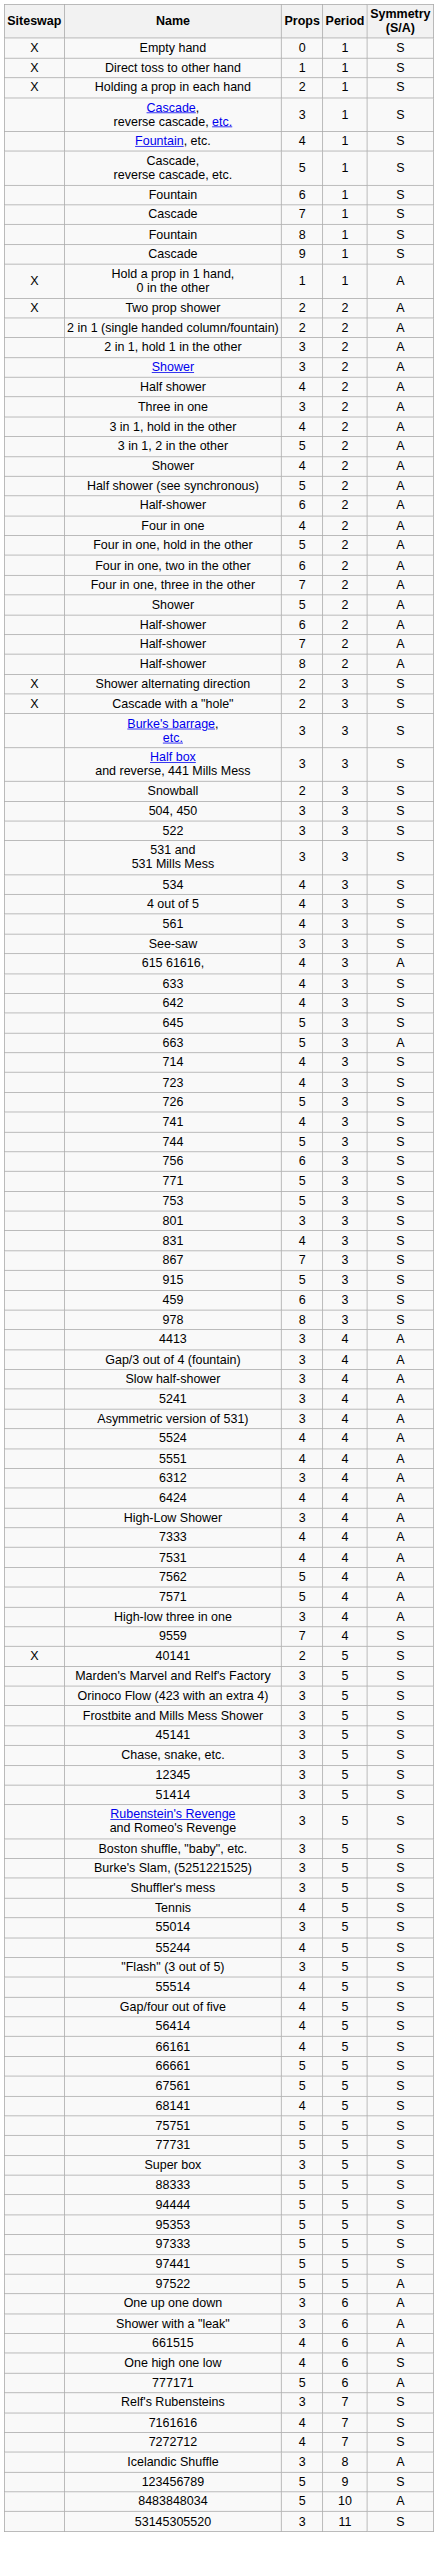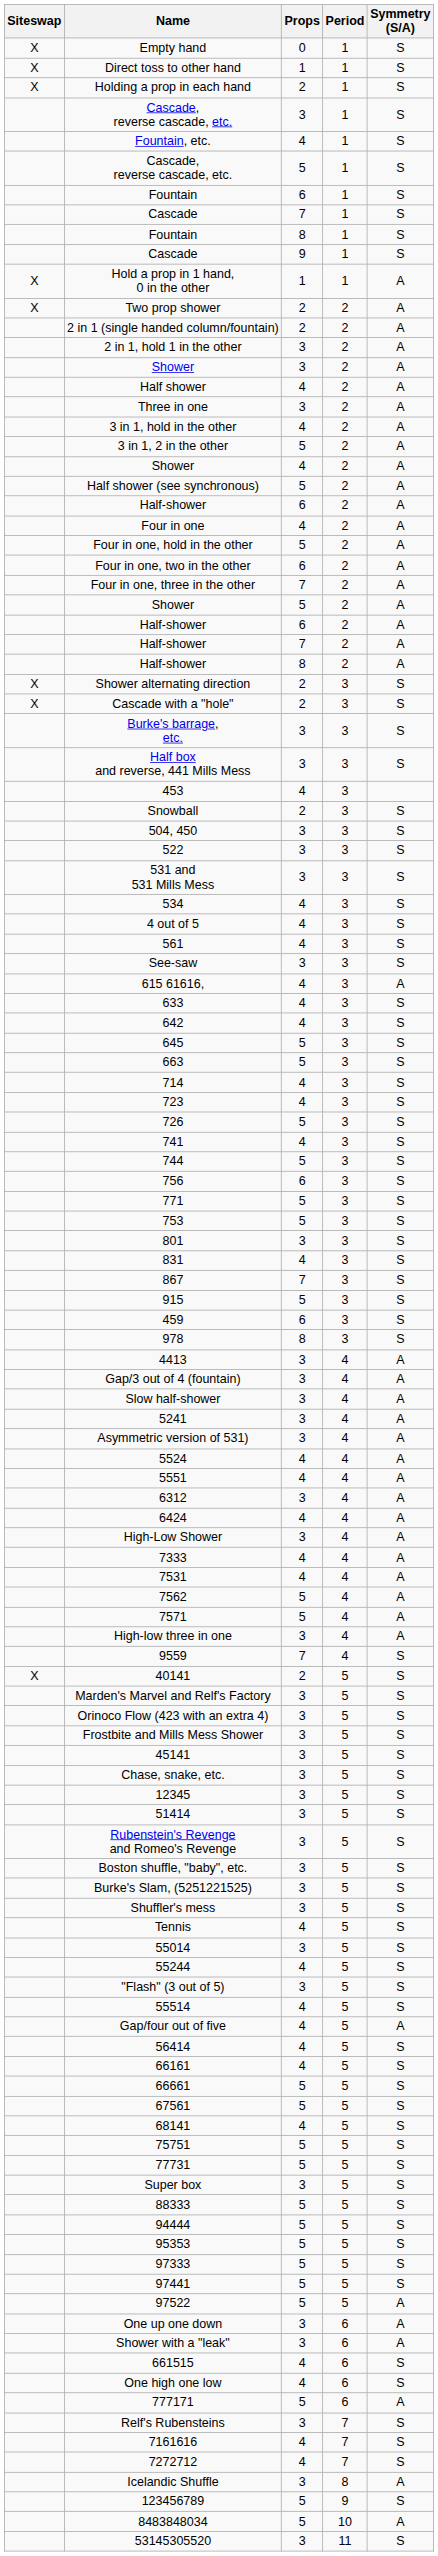 <table class="wikitable sortable" style="font-size:100%;text-align:center;">
 <tr>
 <th>Siteswap</th>
 <th>Name</th>
 <th>Props</th>
 <th>Period</th>
 <th>Symmetry<br> (S/A)</th>
 </tr>
 <tr>
 <td>X</td>
 <td>Empty hand</td>
 <td>0</td>
 <td>1</td>
 <td>S</td>
 </tr>
 <tr>
 <td>X</td>
 <td>Direct toss to other hand</td>
 <td>1</td>
 <td>1</td>
 <td>S</td>
 </tr>
 <tr>
 <td>X</td>
 <td>Holding a prop in each hand</td>
 <td>2</td>
 <td>1</td>
 <td>S</td>
 </tr>
 <tr>
 <td></td>
 <td><a href='#'>Cascade</a>, <br> reverse cascade, <a href='#'>etc.</a></td>
 <td>3</td>
 <td>1</td>
 <td>S</td>
 </tr>
 <tr>
 <td></td>
 <td><a href='#'>Fountain</a>, etc.</td>
 <td>4</td>
 <td>1</td>
 <td>S</td>
 </tr>
 <tr>
 <td></td>
 <td>Cascade, <br>reverse cascade, etc.</td>
 <td>5</td>
 <td>1</td>
 <td>S</td>
 </tr>
 <tr>
 <td></td>
 <td>Fountain</td>
 <td>6</td>
 <td>1</td>
 <td>S</td>
 </tr>
 <tr>
 <td></td>
 <td>Cascade</td>
 <td>7</td>
 <td>1</td>
 <td>S</td>
 </tr>
 <tr>
 <td></td>
 <td>Fountain</td>
 <td>8</td>
 <td>1</td>
 <td>S</td>
 </tr>
 <tr>
 <td></td>
 <td>Cascade</td>
 <td>9</td>
 <td>1</td>
 <td>S</td>
 </tr>
 <tr>
 <td>X</td>
 <td>Hold a prop in 1 hand,<br> 0 in the other</td>
 <td>1</td>
 <td>1</td>
 <td>A</td>
 </tr>
 <tr>
 <td>X</td>
 <td>Two prop shower</td>
 <td>2</td>
 <td>2</td>
 <td>A</td>
 </tr>
 <tr>
 <td></td>
 <td>2 in 1 (single handed column/fountain)</td>
 <td>2</td>
 <td>2</td>
 <td>A</td>
 </tr>
 <tr>
 <td></td>
 <td>2 in 1, hold 1 in the other</td>
 <td>3</td>
 <td>2</td>
 <td>A</td>
 </tr>
 <tr>
 <td></td>
 <td><a href='#'>Shower</a></td>
 <td>3</td>
 <td>2</td>
 <td>A</td>
 </tr>
 <tr>
 <td></td>
 <td>Half shower</td>
 <td>4</td>
 <td>2</td>
 <td>A</td>
 </tr>
 <tr>
 <td></td>
 <td>Three in one</td>
 <td>3</td>
 <td>2</td>
 <td>A</td>
 </tr>
 <tr>
 <td></td>
 <td>3 in 1, hold in the other</td>
 <td>4</td>
 <td>2</td>
 <td>A</td>
 </tr>
 <tr>
 <td></td>
 <td>3 in 1, 2 in the other</td>
 <td>5</td>
 <td>2</td>
 <td>A</td>
 </tr>
 <tr>
 <td></td>
 <td>Shower</td>
 <td>4</td>
 <td>2</td>
 <td>A</td>
 </tr>
 <tr>
 <td></td>
 <td>Half shower (see synchronous)</td>
 <td>5</td>
 <td>2</td>
 <td>A</td>
 </tr>
 <tr>
 <td></td>
 <td>Half-shower</td>
 <td>6</td>
 <td>2</td>
 <td>A</td>
 </tr>
 <tr>
 <td></td>
 <td>Four in one</td>
 <td>4</td>
 <td>2</td>
 <td>A</td>
 </tr>
 <tr>
 <td></td>
 <td>Four in one, hold in the other</td>
 <td>5</td>
 <td>2</td>
 <td>A</td>
 </tr>
 <tr>
 <td></td>
 <td>Four in one, two in the other</td>
 <td>6</td>
 <td>2</td>
 <td>A</td>
 </tr>
 <tr>
 <td></td>
 <td>Four in one, three in the other</td>
 <td>7</td>
 <td>2</td>
 <td>A</td>
 </tr>
 <tr>
 <td></td>
 <td>Shower</td>
 <td>5</td>
 <td>2</td>
 <td>A</td>
 </tr>
 <tr>
 <td></td>
 <td>Half-shower</td>
 <td>6</td>
 <td>2</td>
 <td>A</td>
 </tr>
 <tr>
 <td></td>
 <td>Half-shower</td>
 <td>7</td>
 <td>2</td>
 <td>A</td>
 </tr>
 <tr>
 <td></td>
 <td>Half-shower</td>
 <td>8</td>
 <td>2</td>
 <td>A</td>
 </tr>
 <tr>
 <td>X</td>
 <td>Shower alternating direction</td>
 <td>2</td>
 <td>3</td>
 <td>S</td>
 </tr>
 <tr>
 <td>X</td>
 <td>Cascade with a "hole"</td>
 <td>2</td>
 <td>3</td>
 <td>S</td>
 </tr>
 <tr>
 <td></td>
 <td><a href='#'>Burke's barrage</a>,<br> <a href='#'>etc.</a></td>
 <td>3</td>
 <td>3</td>
 <td>S</td>
 </tr>
 <tr>
 <td></td>
 <td><a href='#'>Half box</a> <br> and reverse, 441 Mills Mess</td>
 <td>3</td>
 <td>3</td>
 <td>S</td>
 </tr>
 <tr>
 <td></td>
+<td>453</td>
+<td>4</td>
+<td>3</td>
+<td></td>
+</tr>
+<tr>
+<td></td>
 <td>Snowball</td>
 <td>2</td>
 <td>3</td>
 <td>S</td>
 </tr>
 <tr>
 <td></td>
 <td>504, 450</td>
 <td>3</td>
 <td>3</td>
 <td>S</td>
 </tr>
 <tr>
 <td></td>
 <td>522</td>
 <td>3</td>
 <td>3</td>
 <td>S</td>
 </tr>
 <tr>
 <td></td>
 <td>531 and <br>531 Mills Mess</td>
 <td>3</td>
 <td>3</td>
 <td>S</td>
 </tr>
 <tr>
 <td></td>
 <td>534</td>
 <td>4</td>
 <td>3</td>
 <td>S</td>
 </tr>
 <tr>
 <td></td>
 <td>4 out of 5</td>
 <td>4</td>
 <td>3</td>
 <td>S</td>
 </tr>
 <tr>
 <td></td>
 <td>561</td>
 <td>4</td>
 <td>3</td>
 <td>S</td>
 </tr>
 <tr>
 <td></td>
 <td>See-saw</td>
 <td>3</td>
 <td>3</td>
 <td>S</td>
 </tr>
 <tr>
 <td></td>
 <td>615 61616,</td>
 <td>4</td>
 <td>3</td>
 <td>A</td>
 </tr>
 <tr>
 <td></td>
 <td>633</td>
 <td>4</td>
 <td>3</td>
 <td>S</td>
 </tr>
 <tr>
 <td></td>
 <td>642</td>
 <td>4</td>
 <td>3</td>
 <td>S</td>
 </tr>
 <tr>
 <td></td>
 <td>645</td>
 <td>5</td>
 <td>3</td>
 <td>S</td>
 </tr>
 <tr>
 <td></td>
 <td>663</td>
 <td>5</td>
 <td>3</td>
-<td>A</td>
+<td>S</td>
 </tr>
 <tr>
 <td></td>
 <td>714</td>
 <td>4</td>
 <td>3</td>
 <td>S</td>
 </tr>
 <tr>
 <td></td>
 <td>723</td>
 <td>4</td>
 <td>3</td>
 <td>S</td>
 </tr>
 <tr>
 <td></td>
 <td>726</td>
 <td>5</td>
 <td>3</td>
 <td>S</td>
 </tr>
 <tr>
 <td></td>
 <td>741</td>
 <td>4</td>
 <td>3</td>
 <td>S</td>
 </tr>
 <tr>
 <td></td>
 <td>744</td>
 <td>5</td>
 <td>3</td>
 <td>S</td>
 </tr>
 <tr>
 <td></td>
 <td>756</td>
 <td>6</td>
 <td>3</td>
 <td>S</td>
 </tr>
 <tr>
 <td></td>
 <td>771</td>
 <td>5</td>
 <td>3</td>
 <td>S</td>
 </tr>
 <tr>
 <td></td>
 <td>753</td>
 <td>5</td>
 <td>3</td>
 <td>S</td>
 </tr>
 <tr>
 <td></td>
 <td>801</td>
 <td>3</td>
 <td>3</td>
 <td>S</td>
 </tr>
 <tr>
 <td></td>
 <td>831</td>
 <td>4</td>
 <td>3</td>
 <td>S</td>
 </tr>
 <tr>
 <td></td>
 <td>867</td>
 <td>7</td>
 <td>3</td>
 <td>S</td>
 </tr>
 <tr>
 <td></td>
 <td>915</td>
 <td>5</td>
 <td>3</td>
 <td>S</td>
 </tr>
 <tr>
 <td></td>
 <td>459</td>
 <td>6</td>
 <td>3</td>
 <td>S</td>
 </tr>
 <tr>
 <td></td>
 <td>978</td>
 <td>8</td>
 <td>3</td>
 <td>S</td>
 </tr>
 <tr>
 <td></td>
 <td>4413</td>
 <td>3</td>
 <td>4</td>
 <td>A</td>
 </tr>
 <tr>
 <td></td>
 <td>Gap/3 out of 4 (fountain)</td>
 <td>3</td>
 <td>4</td>
 <td>A</td>
 </tr>
 <tr>
 <td></td>
 <td>Slow half-shower</td>
 <td>3</td>
 <td>4</td>
 <td>A</td>
 </tr>
 <tr>
 <td></td>
 <td>5241</td>
 <td>3</td>
 <td>4</td>
 <td>A</td>
 </tr>
 <tr>
 <td></td>
 <td>Asymmetric version of 531)</td>
 <td>3</td>
 <td>4</td>
 <td>A</td>
 </tr>
 <tr>
 <td></td>
 <td>5524</td>
 <td>4</td>
 <td>4</td>
 <td>A</td>
 </tr>
 <tr>
 <td></td>
 <td>5551</td>
 <td>4</td>
 <td>4</td>
 <td>A</td>
 </tr>
 <tr>
 <td></td>
 <td>6312</td>
 <td>3</td>
 <td>4</td>
 <td>A</td>
 </tr>
 <tr>
 <td></td>
 <td>6424</td>
 <td>4</td>
 <td>4</td>
 <td>A</td>
 </tr>
 <tr>
 <td></td>
 <td>High-Low Shower</td>
 <td>3</td>
 <td>4</td>
 <td>A</td>
 </tr>
 <tr>
 <td></td>
 <td>7333</td>
 <td>4</td>
 <td>4</td>
 <td>A</td>
 </tr>
 <tr>
 <td></td>
 <td>7531</td>
 <td>4</td>
 <td>4</td>
 <td>A</td>
 </tr>
 <tr>
 <td></td>
 <td>7562</td>
 <td>5</td>
 <td>4</td>
 <td>A</td>
 </tr>
 <tr>
 <td></td>
 <td>7571</td>
 <td>5</td>
 <td>4</td>
 <td>A</td>
 </tr>
 <tr>
 <td></td>
 <td>High-low three in one</td>
 <td>3</td>
 <td>4</td>
 <td>A</td>
 </tr>
 <tr>
 <td></td>
 <td>9559</td>
 <td>7</td>
 <td>4</td>
 <td>S</td>
 </tr>
 <tr>
 <td>X</td>
 <td>40141</td>
 <td>2</td>
 <td>5</td>
 <td>S</td>
 </tr>
 <tr>
 <td></td>
 <td>Marden's Marvel and Relf's Factory</td>
 <td>3</td>
 <td>5</td>
 <td>S</td>
 </tr>
 <tr>
 <td></td>
 <td>Orinoco Flow (423 with an extra 4)</td>
 <td>3</td>
 <td>5</td>
 <td>S</td>
 </tr>
 <tr>
 <td></td>
 <td>Frostbite and Mills Mess Shower</td>
 <td>3</td>
 <td>5</td>
 <td>S</td>
 </tr>
 <tr>
 <td></td>
 <td>45141</td>
 <td>3</td>
 <td>5</td>
 <td>S</td>
 </tr>
 <tr>
 <td></td>
 <td>Chase, snake, etc.</td>
 <td>3</td>
 <td>5</td>
 <td>S</td>
 </tr>
 <tr>
 <td></td>
 <td>12345</td>
 <td>3</td>
 <td>5</td>
 <td>S</td>
 </tr>
 <tr>
 <td></td>
 <td>51414</td>
 <td>3</td>
 <td>5</td>
 <td>S</td>
 </tr>
 <tr>
 <td></td>
 <td><a href='#'>Rubenstein's Revenge</a><br> and Romeo's Revenge</td>
 <td>3</td>
 <td>5</td>
 <td>S</td>
 </tr>
 <tr>
 <td></td>
 <td>Boston shuffle, "baby", etc.</td>
 <td>3</td>
 <td>5</td>
 <td>S</td>
 </tr>
 <tr>
 <td></td>
 <td>Burke's Slam, (5251221525)</td>
 <td>3</td>
 <td>5</td>
 <td>S</td>
 </tr>
 <tr>
 <td></td>
 <td>Shuffler's mess</td>
 <td>3</td>
 <td>5</td>
 <td>S</td>
 </tr>
 <tr>
 <td></td>
 <td>Tennis</td>
 <td>4</td>
 <td>5</td>
 <td>S</td>
 </tr>
 <tr>
 <td></td>
 <td>55014</td>
 <td>3</td>
 <td>5</td>
 <td>S</td>
 </tr>
 <tr>
 <td></td>
 <td>55244</td>
 <td>4</td>
 <td>5</td>
 <td>S</td>
 </tr>
 <tr>
 <td></td>
 <td>"Flash" (3 out of 5)</td>
 <td>3</td>
 <td>5</td>
 <td>S</td>
 </tr>
 <tr>
 <td></td>
 <td>55514</td>
 <td>4</td>
 <td>5</td>
 <td>S</td>
 </tr>
 <tr>
 <td></td>
 <td>Gap/four out of five</td>
 <td>4</td>
 <td>5</td>
-<td>S</td>
+<td>A</td>
 </tr>
 <tr>
 <td></td>
 <td>56414</td>
 <td>4</td>
 <td>5</td>
 <td>S</td>
 </tr>
 <tr>
 <td></td>
 <td>66161</td>
 <td>4</td>
 <td>5</td>
 <td>S</td>
 </tr>
 <tr>
 <td></td>
 <td>66661</td>
 <td>5</td>
 <td>5</td>
 <td>S</td>
 </tr>
 <tr>
 <td></td>
 <td>67561</td>
 <td>5</td>
 <td>5</td>
 <td>S</td>
 </tr>
 <tr>
 <td></td>
 <td>68141</td>
 <td>4</td>
 <td>5</td>
 <td>S</td>
 </tr>
 <tr>
 <td></td>
 <td>75751</td>
 <td>5</td>
 <td>5</td>
 <td>S</td>
 </tr>
 <tr>
 <td></td>
 <td>77731</td>
 <td>5</td>
 <td>5</td>
 <td>S</td>
 </tr>
 <tr>
 <td></td>
 <td>Super box</td>
 <td>3</td>
 <td>5</td>
 <td>S</td>
 </tr>
 <tr>
 <td></td>
 <td>88333</td>
 <td>5</td>
 <td>5</td>
 <td>S</td>
 </tr>
 <tr>
 <td></td>
 <td>94444</td>
 <td>5</td>
 <td>5</td>
 <td>S</td>
 </tr>
 <tr>
 <td></td>
 <td>95353</td>
 <td>5</td>
 <td>5</td>
 <td>S</td>
 </tr>
 <tr>
 <td></td>
 <td>97333</td>
 <td>5</td>
 <td>5</td>
 <td>S</td>
 </tr>
 <tr>
 <td></td>
 <td>97441</td>
 <td>5</td>
 <td>5</td>
 <td>S</td>
 </tr>
 <tr>
 <td></td>
 <td>97522</td>
 <td>5</td>
 <td>5</td>
 <td>A</td>
 </tr>
 <tr>
 <td></td>
 <td>One up one down</td>
 <td>3</td>
 <td>6</td>
 <td>A</td>
 </tr>
 <tr>
 <td></td>
 <td>Shower with a "leak"</td>
 <td>3</td>
 <td>6</td>
 <td>A</td>
 </tr>
 <tr>
 <td></td>
 <td>661515</td>
 <td>4</td>
 <td>6</td>
-<td>A</td>
+<td>S</td>
 </tr>
 <tr>
 <td></td>
 <td>One high one low</td>
 <td>4</td>
 <td>6</td>
 <td>S</td>
 </tr>
 <tr>
 <td></td>
 <td>777171</td>
 <td>5</td>
 <td>6</td>
 <td>A</td>
 </tr>
 <tr>
 <td></td>
 <td>Relf's Rubensteins</td>
 <td>3</td>
 <td>7</td>
 <td>S</td>
 </tr>
 <tr>
 <td></td>
 <td>7161616</td>
 <td>4</td>
 <td>7</td>
 <td>S</td>
 </tr>
 <tr>
 <td></td>
 <td>7272712</td>
 <td>4</td>
 <td>7</td>
 <td>S</td>
 </tr>
 <tr>
 <td></td>
 <td>Icelandic Shuffle</td>
 <td>3</td>
 <td>8</td>
 <td>A</td>
 </tr>
 <tr>
 <td></td>
 <td>123456789</td>
 <td>5</td>
 <td>9</td>
 <td>S</td>
 </tr>
 <tr>
 <td></td>
 <td>8483848034</td>
 <td>5</td>
 <td>10</td>
 <td>A</td>
 </tr>
 <tr>
 <td></td>
 <td>53145305520</td>
 <td>3</td>
 <td>11</td>
 <td>S</td>
 </tr>
 </table>
